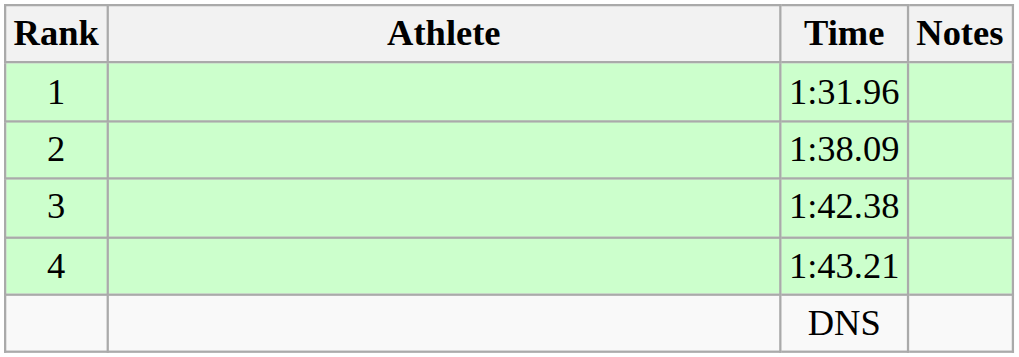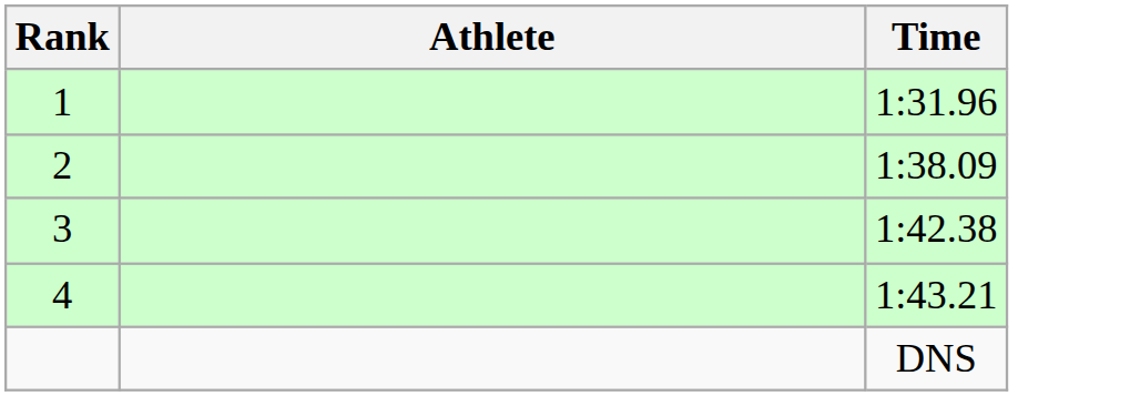 <table class="wikitable" style="text-align:center">
 <tr>
 <th>Rank</th>
 <th Style="width:18em">Athlete</th>
 <th>Time</th>
-<th>Notes</th>
 </tr>
 <tr style="background:#cfc">
 <td>1</td>
 <td style="text-align:left"></td>
 <td>1:31.96</td>
-<td></td>
 </tr>
 <tr style="background:#cfc">
 <td>2</td>
 <td style="text-align:left"></td>
 <td>1:38.09</td>
-<td></td>
 </tr>
 <tr style="background:#cfc">
 <td>3</td>
 <td style="text-align:left"></td>
 <td>1:42.38</td>
-<td></td>
 </tr>
 <tr style="background:#cfc">
 <td>4</td>
 <td style="text-align:left"></td>
 <td>1:43.21</td>
-<td></td>
 </tr>
 <tr>
 <td></td>
 <td style="text-align:left"></td>
 <td>DNS</td>
-<td></td>
 </tr>
 </table>
